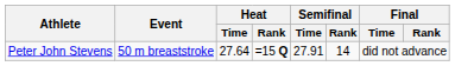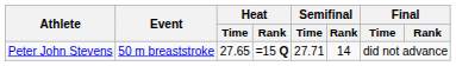 <table class="wikitable" style="text-align:center; font-size:90%">
 <tr>
 <th rowspan="2">Athlete</th>
 <th rowspan="2">Event</th>
 <th colspan="2">Heat</th>
 <th colspan="2">Semifinal</th>
 <th colspan="2">Final</th>
 </tr>
 <tr style="font-size:95%">
 <th>Time</th>
 <th>Rank</th>
 <th>Time</th>
 <th>Rank</th>
 <th>Time</th>
 <th>Rank</th>
 </tr>
 <tr>
 <td align=left><a href='#'>Peter John Stevens</a></td>
 <td align=left><a href='#'>50 m breaststroke</a></td>
-<td>27.64</td>
+<td>27.65</td>
 <td>=15 <strong>Q</strong></td>
-<td>27.91</td>
+<td>27.71</td>
 <td>14</td>
 <td colspan=2>did not advance</td>
 </tr>
 </table>
